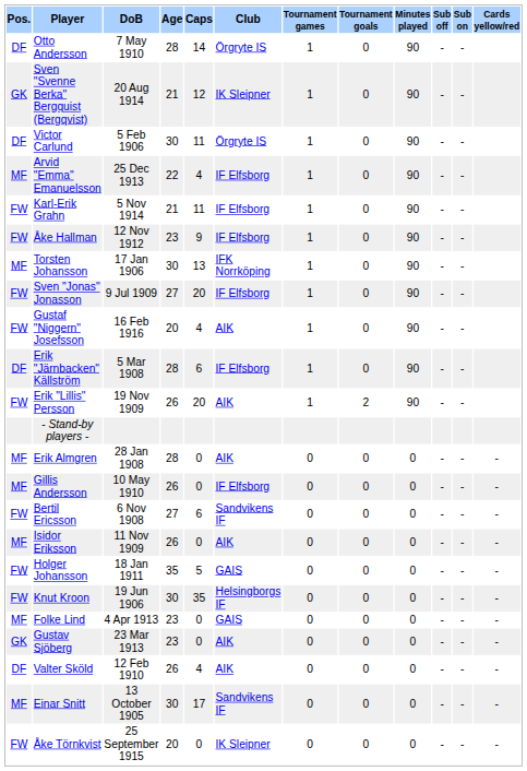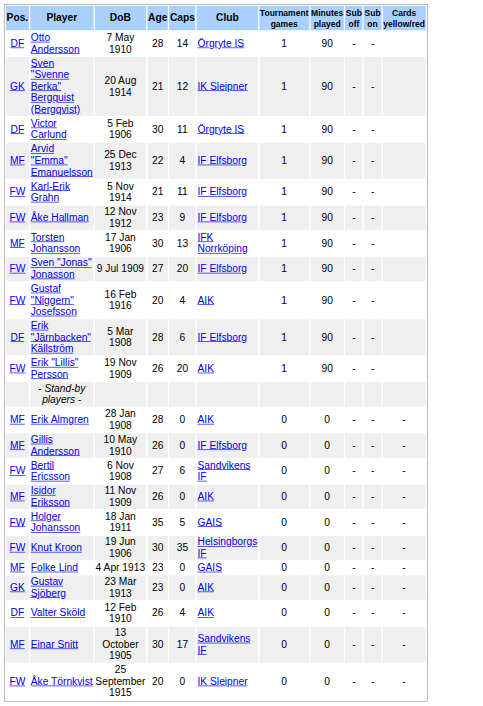 <table border="0" width="100%" style="border: 1px solid #999; background-color:#FFFFFF; text-align:center">
 <tr align="center" bgcolor="#AAD0FF">
 <th width=4%>Pos.</th>
 <th width=23%>Player</th>
 <th width=12%>DoB</th>
 <th width=4%>Age</th>
 <th width=4%>Caps</th>
 <th width=21%>Club</th>
 <th width=6%><small>Tournament<br>games</small></th>
-<th width=6%><small>Tournament<br>goals</small></th>
 <th width=4%><small>Minutes<br>played</small></th>
 <th width=4%><small>Sub off</small></th>
 <th width=4%><small>Sub on</small></th>
 <th width=4%><small>Cards<br>yellow/red</small></th>
 </tr>
 <tr>
 <td><a href='#'>DF</a></td>
 <td align="left"><a href='#'>Otto Andersson</a></td>
 <td>7 May 1910</td>
 <td>28</td>
 <td>14</td>
 <td align="left"> <a href='#'>Örgryte IS</a></td>
 <td>1</td>
-<td>0</td>
 <td>90</td>
 <td>-</td>
 <td>-</td>
 <td></td>
 </tr>
 <tr bgcolor="#EFEFEF">
 <td><a href='#'>GK</a></td>
 <td align="left"><a href='#'>Sven "Svenne Berka" Bergquist (Bergqvist)</a></td>
 <td>20 Aug 1914</td>
 <td>21</td>
 <td>12</td>
 <td align="left"> <a href='#'>IK Sleipner</a></td>
 <td>1</td>
-<td>0</td>
 <td>90</td>
 <td>-</td>
 <td>-</td>
 <td></td>
 </tr>
 <tr>
 <td><a href='#'>DF</a></td>
 <td align="left"><a href='#'>Victor Carlund</a></td>
 <td>5 Feb 1906</td>
 <td>30</td>
 <td>11</td>
 <td align="left"> <a href='#'>Örgryte IS</a></td>
 <td>1</td>
-<td>0</td>
 <td>90</td>
 <td>-</td>
 <td>-</td>
 <td></td>
 </tr>
 <tr bgcolor="#EFEFEF">
 <td><a href='#'>MF</a></td>
 <td align="left"><a href='#'>Arvid "Emma" Emanuelsson</a></td>
 <td>25 Dec 1913</td>
 <td>22</td>
 <td>4</td>
 <td align="left"> <a href='#'>IF Elfsborg</a></td>
 <td>1</td>
-<td>0</td>
 <td>90</td>
 <td>-</td>
 <td>-</td>
 <td></td>
 </tr>
 <tr>
 <td><a href='#'>FW</a></td>
 <td align="left"><a href='#'>Karl-Erik Grahn</a></td>
 <td>5 Nov 1914</td>
 <td>21</td>
 <td>11</td>
 <td align="left"> <a href='#'>IF Elfsborg</a></td>
 <td>1</td>
-<td>0</td>
 <td>90</td>
 <td>-</td>
 <td>-</td>
 <td></td>
 </tr>
 <tr bgcolor="#EFEFEF">
 <td><a href='#'>FW</a></td>
 <td align="left"><a href='#'>Åke Hallman</a></td>
 <td>12 Nov 1912</td>
 <td>23</td>
 <td>9</td>
 <td align="left"> <a href='#'>IF Elfsborg</a></td>
 <td>1</td>
-<td>0</td>
 <td>90</td>
 <td>-</td>
 <td>-</td>
 <td></td>
 </tr>
 <tr>
 <td><a href='#'>MF</a></td>
 <td align="left"><a href='#'>Torsten Johansson</a></td>
 <td>17 Jan 1906</td>
 <td>30</td>
 <td>13</td>
 <td align="left"> <a href='#'>IFK Norrköping</a></td>
 <td>1</td>
-<td>0</td>
 <td>90</td>
 <td>-</td>
 <td>-</td>
 <td></td>
 </tr>
 <tr bgcolor="#EFEFEF">
 <td><a href='#'>FW</a></td>
 <td align="left"><a href='#'>Sven "Jonas" Jonasson</a></td>
 <td>9 Jul 1909</td>
 <td>27</td>
 <td>20</td>
 <td align="left"> <a href='#'>IF Elfsborg</a></td>
 <td>1</td>
-<td>0</td>
 <td>90</td>
 <td>-</td>
 <td>-</td>
 <td></td>
 </tr>
 <tr>
 <td><a href='#'>FW</a></td>
 <td align="left"><a href='#'>Gustaf "Niggern" Josefsson</a></td>
 <td>16 Feb 1916</td>
 <td>20</td>
 <td>4</td>
 <td align="left"> <a href='#'>AIK</a></td>
 <td>1</td>
-<td>0</td>
 <td>90</td>
 <td>-</td>
 <td>-</td>
 <td></td>
 </tr>
 <tr bgcolor="#EFEFEF">
 <td><a href='#'>DF</a></td>
 <td align="left"><a href='#'>Erik "Järnbacken" Källström</a></td>
 <td>5 Mar 1908</td>
 <td>28</td>
 <td>6</td>
 <td align="left"> <a href='#'>IF Elfsborg</a></td>
 <td>1</td>
-<td>0</td>
 <td>90</td>
 <td>-</td>
 <td>-</td>
 <td></td>
 </tr>
 <tr>
 <td><a href='#'>FW</a></td>
 <td align="left"><a href='#'>Erik "Lillis" Persson</a></td>
 <td>19 Nov 1909</td>
 <td>26</td>
 <td>20</td>
 <td align="left"> <a href='#'>AIK</a></td>
 <td>1</td>
-<td>2</td>
 <td>90</td>
 <td>-</td>
 <td>-</td>
 <td></td>
 </tr>
 <tr bgcolor="#EFEFEF">
 <td></td>
 <td>- <em>Stand-by players</em> -</td>
-<td></td>
 <td></td>
 <td></td>
 <td></td>
 <td></td>
 <td></td>
 <td></td>
 <td></td>
 <td></td>
 <td></td>
 </tr>
 <tr>
 <td><a href='#'>MF</a></td>
 <td align="left"><a href='#'>Erik Almgren</a></td>
 <td>28 Jan 1908</td>
 <td>28</td>
 <td>0</td>
 <td align="left"> <a href='#'>AIK</a></td>
 <td>0</td>
 <td>0</td>
-<td>0</td>
 <td>-</td>
 <td>-</td>
 <td>-</td>
 </tr>
 <tr bgcolor="#EFEFEF">
 <td><a href='#'>MF</a></td>
 <td align="left"><a href='#'>Gillis Andersson</a></td>
 <td>10 May 1910</td>
 <td>26</td>
 <td>0</td>
 <td align="left"> <a href='#'>IF Elfsborg</a></td>
-<td>0</td>
 <td>0</td>
 <td>0</td>
 <td>-</td>
 <td>-</td>
 <td>-</td>
 </tr>
 <tr>
 <td><a href='#'>FW</a></td>
 <td align="left"><a href='#'>Bertil Ericsson</a></td>
 <td>6 Nov 1908</td>
 <td>27</td>
 <td>6</td>
 <td align="left"> <a href='#'>Sandvikens IF</a></td>
 <td>0</td>
 <td>0</td>
-<td>0</td>
 <td>-</td>
 <td>-</td>
 <td>-</td>
 </tr>
 <tr bgcolor="#EFEFEF">
 <td><a href='#'>MF</a></td>
 <td align="left"><a href='#'>Isidor Eriksson</a></td>
 <td>11 Nov 1909</td>
 <td>26</td>
 <td>0</td>
 <td align="left"> <a href='#'>AIK</a></td>
-<td>0</td>
 <td>0</td>
 <td>0</td>
 <td>-</td>
 <td>-</td>
 <td>-</td>
 </tr>
 <tr>
 <td><a href='#'>FW</a></td>
 <td align="left"><a href='#'>Holger Johansson</a></td>
 <td>18 Jan 1911</td>
 <td>35</td>
 <td>5</td>
 <td align="left"> <a href='#'>GAIS</a></td>
 <td>0</td>
 <td>0</td>
-<td>0</td>
 <td>-</td>
 <td>-</td>
 <td>-</td>
 </tr>
 <tr bgcolor="#EFEFEF">
 <td><a href='#'>FW</a></td>
 <td align="left"><a href='#'>Knut Kroon</a></td>
 <td>19 Jun 1906</td>
 <td>30</td>
 <td>35</td>
 <td align="left"> <a href='#'>Helsingborgs IF</a></td>
-<td>0</td>
 <td>0</td>
 <td>0</td>
 <td>-</td>
 <td>-</td>
 <td>-</td>
 </tr>
 <tr>
 <td><a href='#'>MF</a></td>
 <td align="left"><a href='#'>Folke Lind</a></td>
 <td>4 Apr 1913</td>
 <td>23</td>
 <td>0</td>
 <td align="left"> <a href='#'>GAIS</a></td>
 <td>0</td>
 <td>0</td>
-<td>0</td>
 <td>-</td>
 <td>-</td>
 <td>-</td>
 </tr>
 <tr bgcolor="#EFEFEF">
 <td><a href='#'>GK</a></td>
 <td align="left"><a href='#'>Gustav Sjöberg</a></td>
 <td>23 Mar 1913</td>
 <td>23</td>
 <td>0</td>
 <td align="left"> <a href='#'>AIK</a></td>
-<td>0</td>
 <td>0</td>
 <td>0</td>
 <td>-</td>
 <td>-</td>
 <td>-</td>
 </tr>
 <tr>
 <td><a href='#'>DF</a></td>
 <td align="left"><a href='#'>Valter Sköld</a></td>
 <td>12 Feb 1910</td>
 <td>26</td>
 <td>4</td>
 <td align="left"> <a href='#'>AIK</a></td>
 <td>0</td>
 <td>0</td>
-<td>0</td>
 <td>-</td>
 <td>-</td>
 <td>-</td>
 </tr>
 <tr bgcolor="#EFEFEF">
 <td><a href='#'>MF</a></td>
 <td align="left"><a href='#'>Einar Snitt</a></td>
 <td>13 October 1905</td>
 <td>30</td>
 <td>17</td>
 <td align="left"> <a href='#'>Sandvikens IF</a></td>
-<td>0</td>
 <td>0</td>
 <td>0</td>
 <td>-</td>
 <td>-</td>
 <td>-</td>
 </tr>
 <tr>
 <td><a href='#'>FW</a></td>
 <td align="left"><a href='#'>Åke Törnkvist</a></td>
 <td>25 September 1915</td>
 <td>20</td>
 <td>0</td>
 <td align="left"> <a href='#'>IK Sleipner</a></td>
 <td>0</td>
 <td>0</td>
-<td>0</td>
 <td>-</td>
 <td>-</td>
 <td>-</td>
 </tr>
 </table>
